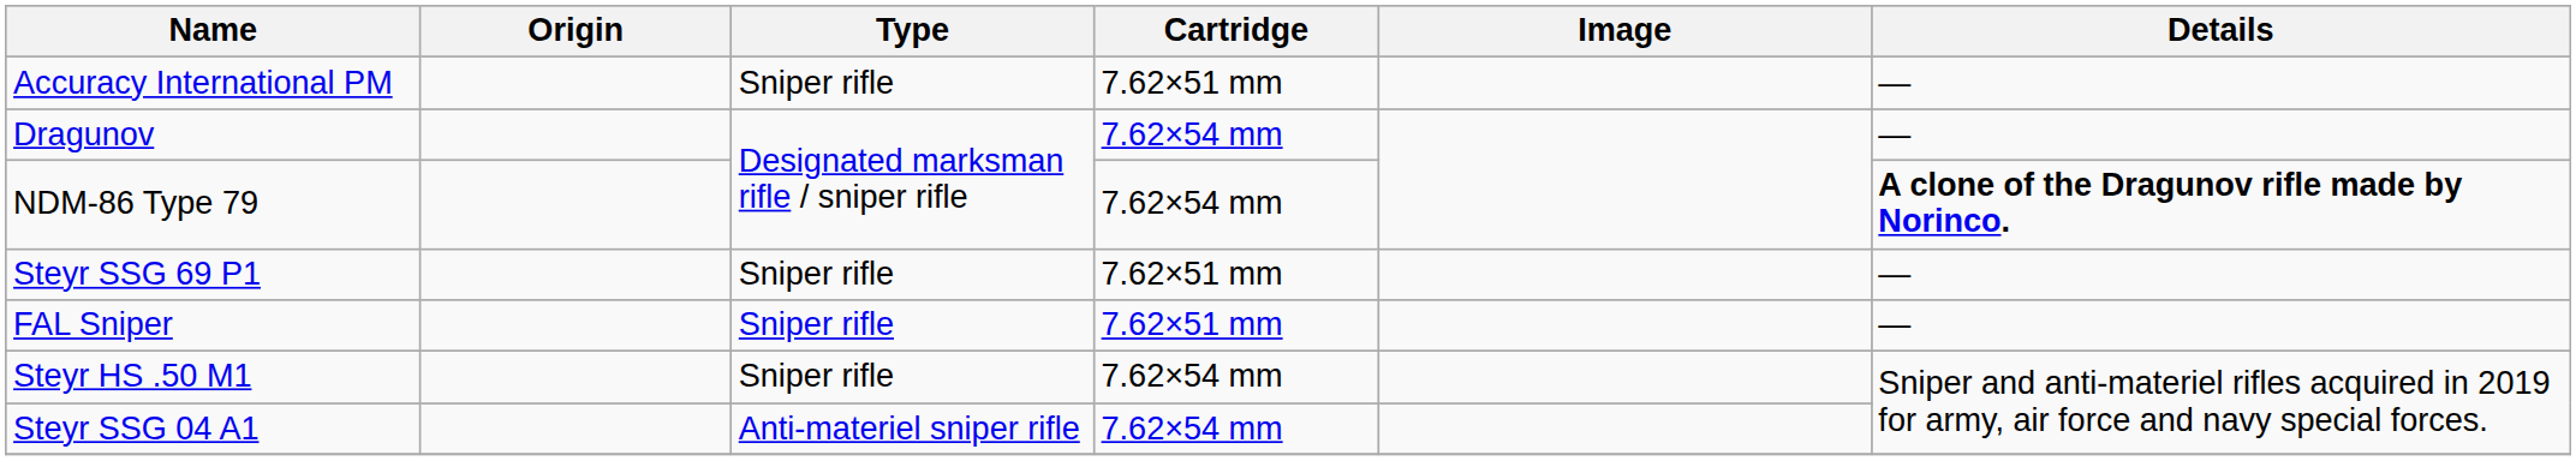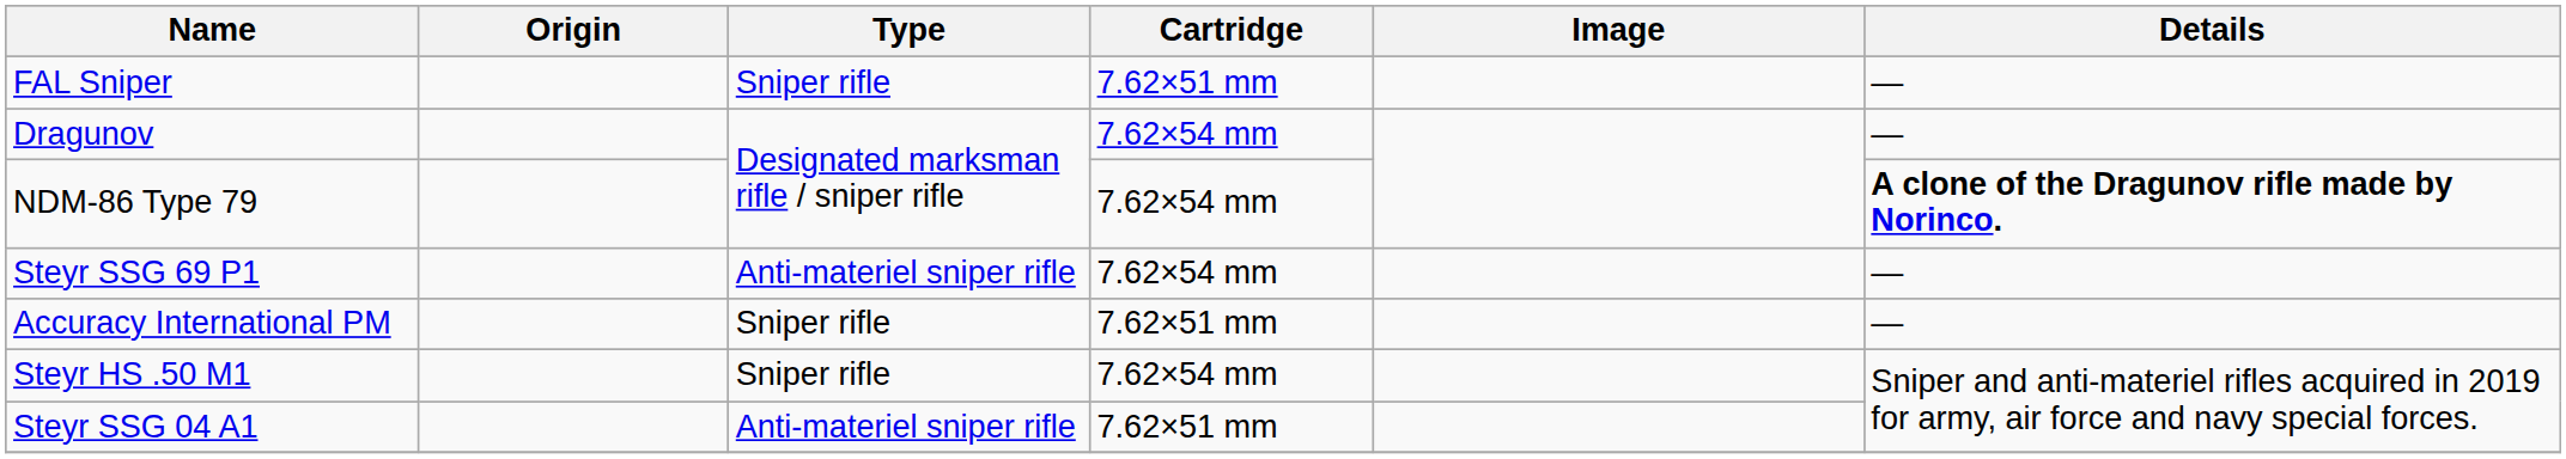 <table class="wikitable" border="0" style="width:100%">
 <tr>
 <th style="text-align: center; width:16%;">Name</th>
 <th style="text-align: center; width:12%;">Origin</th>
 <th style="text-align: center; width:14%;">Type</th>
 <th style="text-align: center; width:11%;">Cartridge</th>
 <th style="text-align: center; width:19%;">Image</th>
 <th style="text-align: center; width:27%;">Details</th>
 </tr>
 <tr>
-<td><a href='#'>Accuracy International PM</a></td>
+<td><a href='#'>FAL Sniper</a></td>
 <td></td>
-<td>Sniper rifle</td>
-<td>7.62×51 mm</td>
+<td><a href='#'>Sniper rifle</a></td>
+<td><a href='#'>7.62×51 mm</a></td>
 <td></td>
 <td>—</td>
 </tr>
 <tr>
 <td><a href='#'>Dragunov</a></td>
 <td></td>
 <td rowspan="2"><a href='#'>Designated marksman rifle</a> / sniper rifle</td>
 <td><a href='#'>7.62×54 mm</a></td>
 <td rowspan="2"></td>
 <td>—</td>
 </tr>
 <tr>
 <td>NDM-86 Type 79</td>
 <td></td>
 <td>7.62×54 mm</td>
 <td><strong>A clone of the Dragunov rifle made by <a href='#'>Norinco</a>.</strong></td>
 </tr>
 <tr>
 <td><a href='#'>Steyr SSG 69 P1</a></td>
 <td></td>
-<td>Sniper rifle</td>
-<td>7.62×51 mm</td>
+<td><a href='#'>Anti-materiel sniper rifle</a></td>
+<td>7.62×54 mm</td>
 <td></td>
 <td>—</td>
 </tr>
 <tr>
-<td><a href='#'>FAL Sniper</a></td>
+<td><a href='#'>Accuracy International PM</a></td>
 <td></td>
-<td><a href='#'>Sniper rifle</a></td>
-<td><a href='#'>7.62×51 mm</a></td>
+<td>Sniper rifle</td>
+<td>7.62×51 mm</td>
 <td></td>
 <td>—</td>
 </tr>
 <tr>
 <td><a href='#'>Steyr HS .50 M1</a></td>
 <td></td>
 <td>Sniper rifle</td>
 <td>7.62×54 mm</td>
 <td></td>
 <td rowspan="2">Sniper and anti-materiel rifles acquired in 2019 for army, air force and navy special forces.</td>
 </tr>
 <tr>
 <td><a href='#'>Steyr SSG 04 A1</a></td>
 <td></td>
 <td><a href='#'>Anti-materiel sniper rifle</a></td>
-<td><a href='#'>7.62×54 mm</a></td>
+<td>7.62×51 mm</td>
 <td></td>
 </tr>
 <tr>
 </tr>
 </table>
